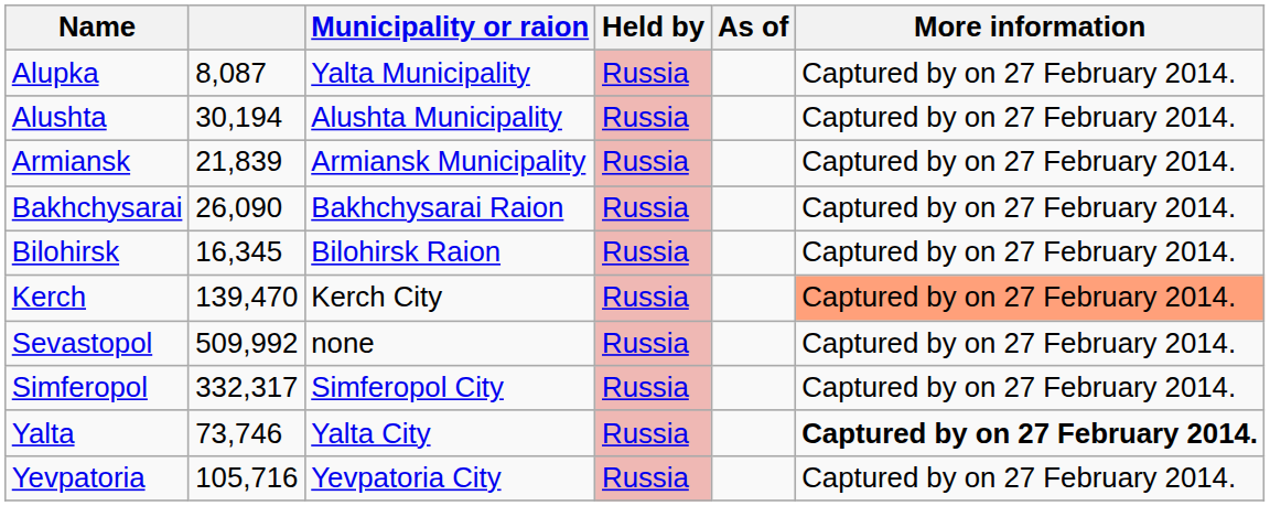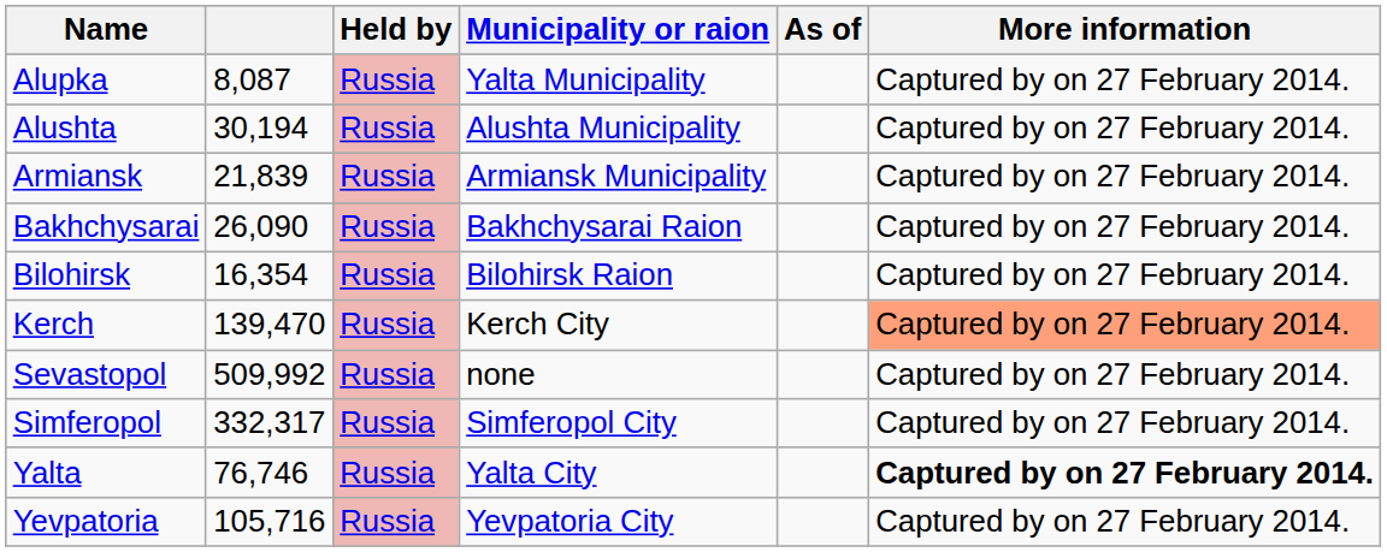 <table class="wikitable sortable">
 <tr>
 <th>Name</th>
 <th></th>
+<th>Held by</th>
 <th><a href='#'>Municipality or raion</a></th>
-<th>Held by</th>
 <th>As of</th>
 <th class=unsortable>More information</th>
 </tr>
 <tr>
 <td><a href='#'>Alupka</a></td>
 <td>8,087</td>
+<td style=background:#DA291C50><a href='#'>Russia</a></td>
 <td><a href='#'>Yalta Municipality</a></td>
-<td style=background:#DA291C50><a href='#'>Russia</a></td>
 <td align=right></td>
 <td>Captured by  on 27 February 2014.</td>
 </tr>
 <tr>
 <td><a href='#'>Alushta</a></td>
 <td>30,194</td>
+<td style=background:#DA291C50><a href='#'>Russia</a></td>
 <td><a href='#'>Alushta Municipality</a></td>
-<td style=background:#DA291C50><a href='#'>Russia</a></td>
 <td align=right></td>
 <td>Captured by  on 27 February 2014.</td>
 </tr>
 <tr>
 <td><a href='#'>Armiansk</a></td>
 <td>21,839</td>
+<td style=background:#DA291C50><a href='#'>Russia</a></td>
 <td><a href='#'>Armiansk Municipality</a></td>
-<td style=background:#DA291C50><a href='#'>Russia</a></td>
 <td align=right></td>
 <td>Captured by  on 27 February 2014.</td>
 </tr>
 <tr>
 <td><a href='#'>Bakhchysarai</a></td>
 <td>26,090</td>
+<td style=background:#DA291C50><a href='#'>Russia</a></td>
 <td><a href='#'>Bakhchysarai Raion</a></td>
-<td style=background:#DA291C50><a href='#'>Russia</a></td>
 <td align=right></td>
 <td>Captured by  on 27 February 2014.</td>
 </tr>
 <tr>
 <td><a href='#'>Bilohirsk</a></td>
-<td>16,345</td>
+<td>16,354</td>
+<td style=background:#DA291C50><a href='#'>Russia</a></td>
 <td><a href='#'>Bilohirsk Raion</a></td>
-<td style=background:#DA291C50><a href='#'>Russia</a></td>
 <td align=right></td>
 <td>Captured by  on 27 February 2014.</td>
 </tr>
 <tr>
 <td><a href='#'>Kerch</a></td>
 <td>139,470</td>
+<td style=background:#DA291C50><a href='#'>Russia</a></td>
 <td>Kerch City</td>
-<td style=background:#DA291C50><a href='#'>Russia</a></td>
 <td align=right></td>
 <td style="background: lightsalmon;">Captured by  on 27 February 2014.</td>
 </tr>
 <tr>
 <td><a href='#'>Sevastopol</a></td>
 <td>509,992</td>
+<td style=background:#DA291C50><a href='#'>Russia</a></td>
 <td>none</td>
-<td style=background:#DA291C50><a href='#'>Russia</a></td>
 <td align=right></td>
 <td>Captured by  on 27 February 2014.</td>
 </tr>
 <tr>
 <td><a href='#'>Simferopol</a></td>
 <td>332,317</td>
+<td style=background:#DA291C50><a href='#'>Russia</a></td>
 <td><a href='#'>Simferopol City</a></td>
-<td style=background:#DA291C50><a href='#'>Russia</a></td>
 <td align=right></td>
 <td>Captured by  on 27 February 2014.</td>
 </tr>
 <tr>
 <td><a href='#'>Yalta</a></td>
-<td>73,746</td>
+<td>76,746</td>
+<td style=background:#DA291C50><a href='#'>Russia</a></td>
 <td><a href='#'>Yalta City</a></td>
-<td style=background:#DA291C50><a href='#'>Russia</a></td>
 <td align=right></td>
 <td><strong>Captured by  on 27 February 2014.</strong></td>
 </tr>
 <tr>
 <td><a href='#'>Yevpatoria</a></td>
 <td>105,716</td>
+<td style=background:#DA291C50><a href='#'>Russia</a></td>
 <td><a href='#'>Yevpatoria City</a></td>
-<td style=background:#DA291C50><a href='#'>Russia</a></td>
 <td align=right></td>
 <td>Captured by  on 27 February 2014.</td>
 </tr>
 </table>
